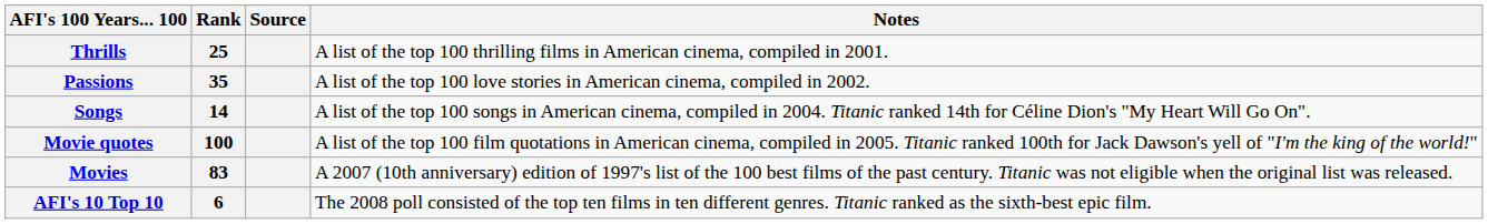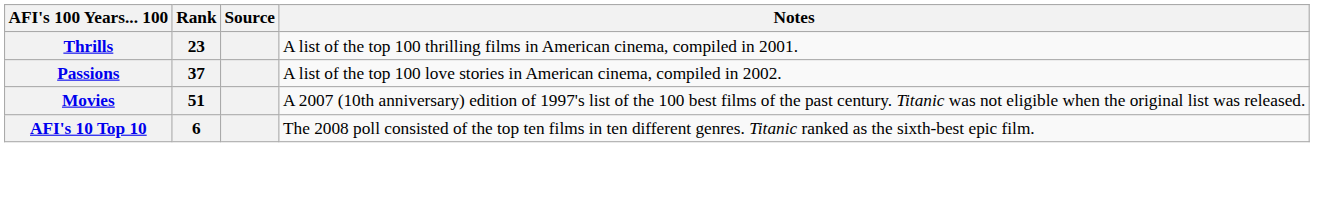 <table class="wikitable">
 <tr style="background:#e0e0e0;">
 <th>AFI's 100 Years... 100</th>
 <th>Rank</th>
 <th>Source</th>
 <th>Notes</th>
 </tr>
 <tr style="background:#f9f9f9;">
 <th><a href='#'>Thrills</a></th>
-<th>25</th>
+<th>23</th>
 <th></th>
 <td>A list of the top 100 thrilling films in American cinema, compiled in 2001.</td>
 </tr>
 <tr style="background:#f9f9f9;">
 <th><a href='#'>Passions</a></th>
-<th>35</th>
+<th>37</th>
 <th></th>
 <td>A list of the top 100 love stories in American cinema, compiled in 2002.</td>
 </tr>
 <tr style="background:#f9f9f9;">
-<th><a href='#'>Songs</a></th>
-<th>14</th>
-<th></th>
-<td>A list of the top 100 songs in American cinema, compiled in 2004. <em>Titanic</em> ranked 14th for Céline Dion's "My Heart Will Go On".</td>
-</tr>
-<tr style="background:#f9f9f9;">
-<th><a href='#'>Movie quotes</a></th>
-<th>100</th>
-<th></th>
-<td>A list of the top 100 film quotations in American cinema, compiled in 2005. <em>Titanic</em> ranked 100th for Jack Dawson's yell of "<em>I'm the king of the world!</em>"</td>
-</tr>
-<tr style="background:#f9f9f9;">
 <th><a href='#'>Movies</a></th>
-<th>83</th>
+<th>51</th>
 <th></th>
 <td>A 2007 (10th anniversary) edition of 1997's list of the 100 best films of the past century. <em>Titanic</em> was not eligible when the original list was released.</td>
 </tr>
 <tr style="background:#f9f9f9;">
 <th><a href='#'>AFI's 10 Top 10</a></th>
 <th>6</th>
 <th></th>
 <td>The 2008 poll consisted of the top ten films in ten different genres. <em>Titanic</em> ranked as the sixth-best epic film.</td>
 </tr>
 </table>
